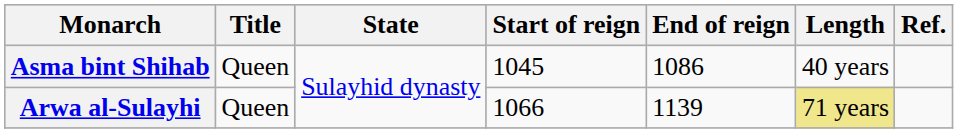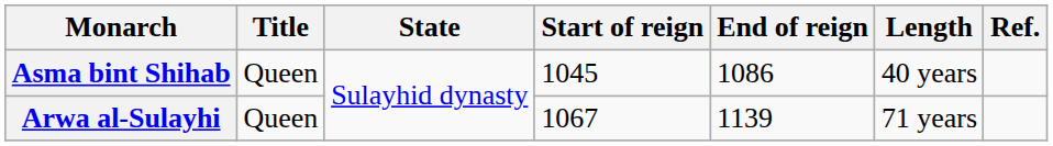 <table class="wikitable sortable">
 <tr>
 <th>Monarch</th>
 <th>Title</th>
 <th>State</th>
 <th>Start of reign</th>
 <th>End of reign</th>
 <th>Length</th>
 <th>Ref.</th>
 </tr>
 <tr>
 <th><a href='#'>Asma bint Shihab</a></th>
 <td>Queen</td>
 <td rowspan="2"><a href='#'>Sulayhid dynasty</a></td>
 <td>1045</td>
 <td>1086</td>
 <td>40 years</td>
 <td></td>
 </tr>
 <tr>
 <th><a href='#'>Arwa al-Sulayhi</a></th>
 <td>Queen</td>
-<td>1066</td>
+<td>1067</td>
 <td>1139</td>
-<td style="background: khaki;">71 years</td>
+<td>71 years</td>
 <td></td>
 </tr>
 </table>
